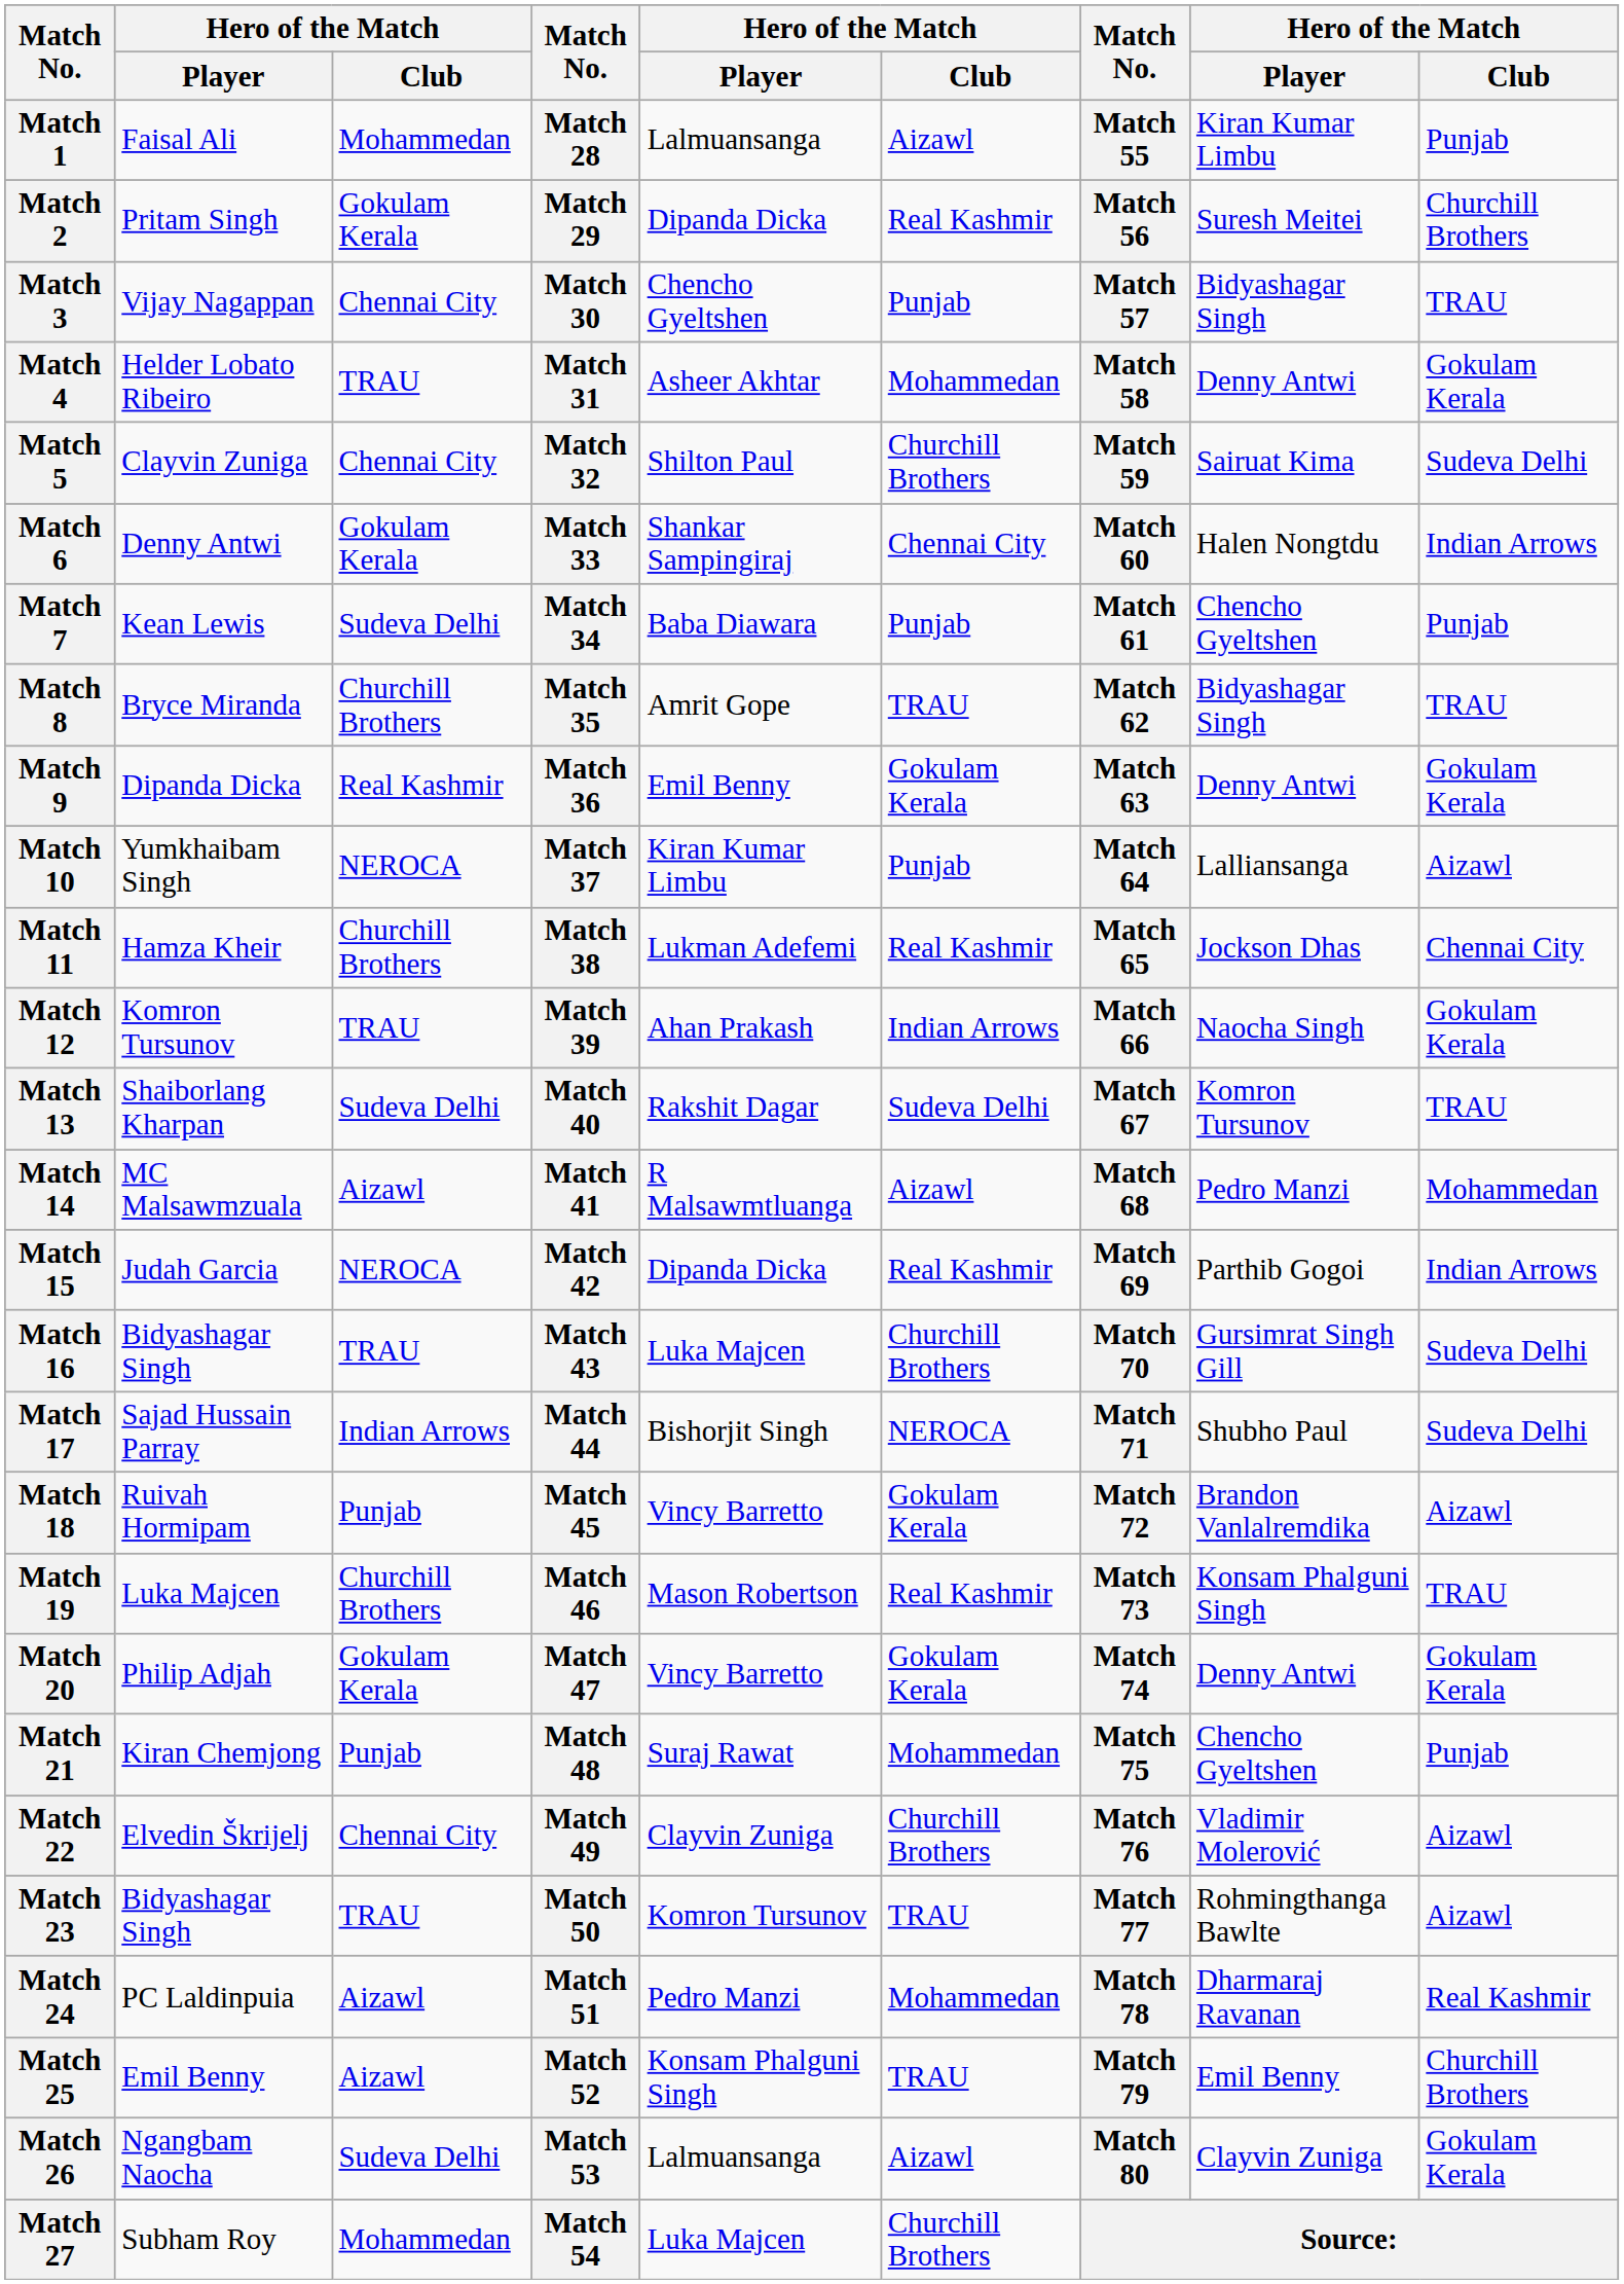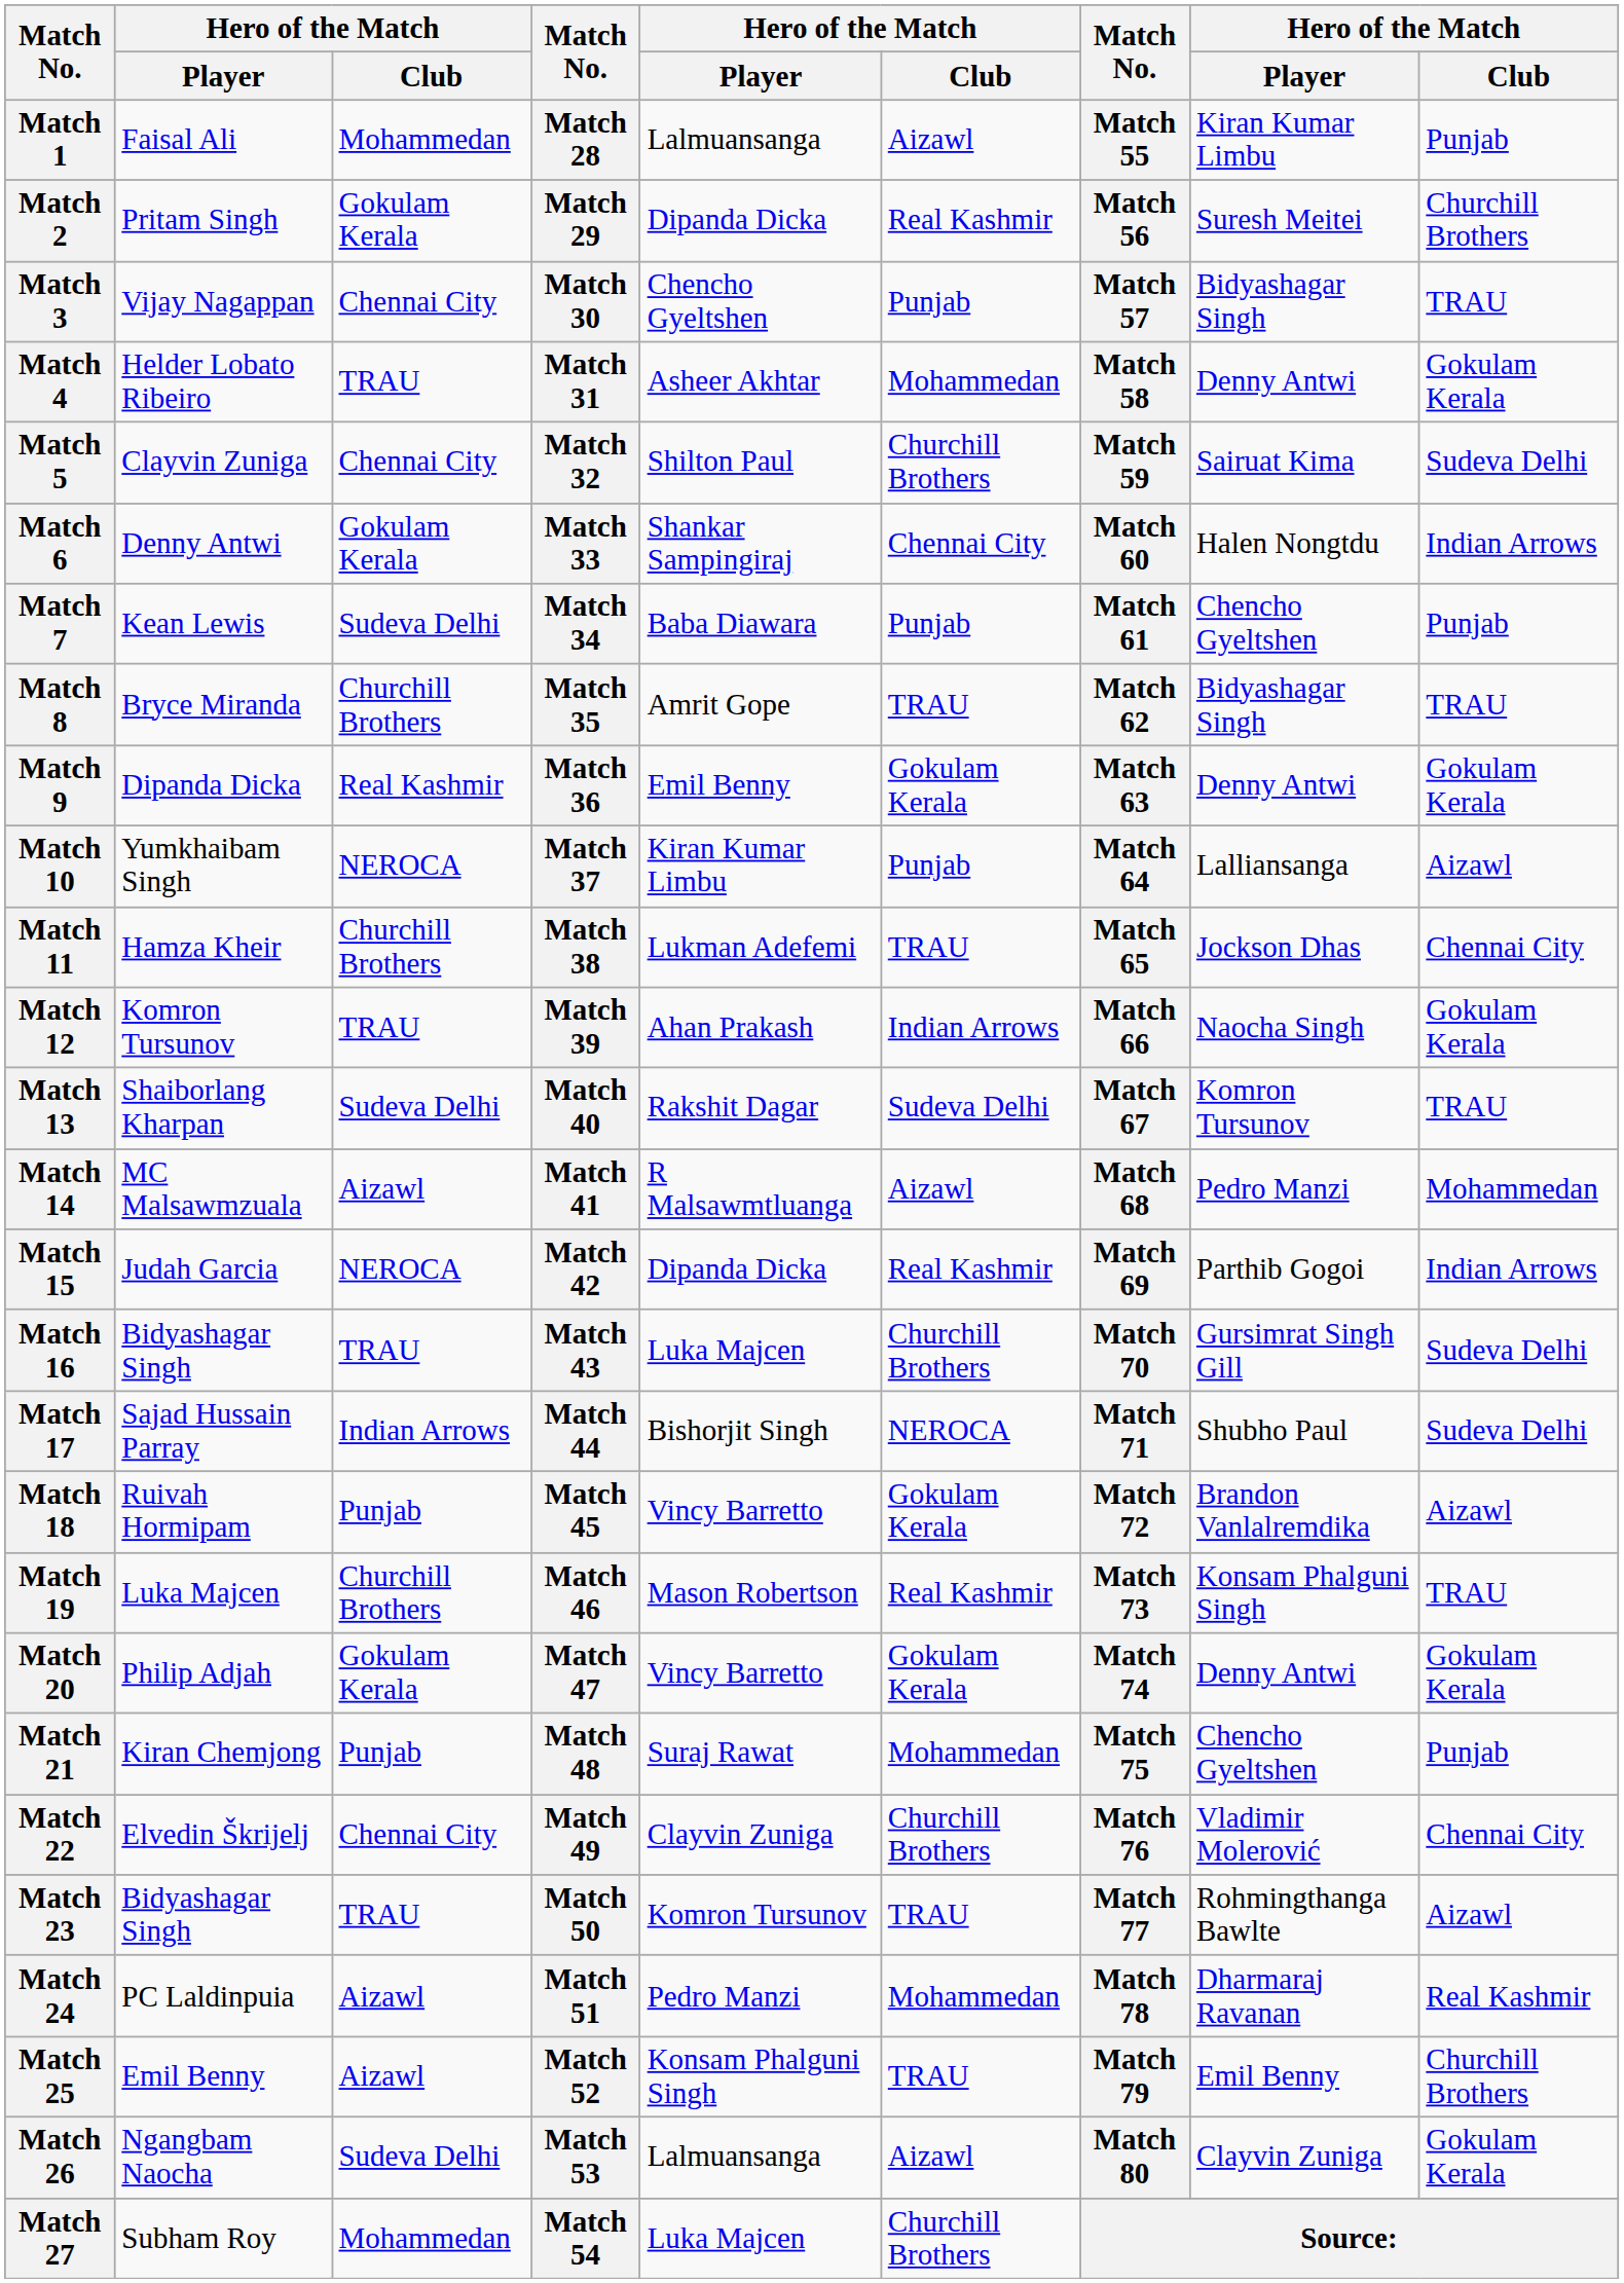 <table class="wikitable">
 <tr>
 <th rowspan="2">Match No.</th>
 <th colspan="2">Hero of the Match</th>
 <th rowspan="2">Match No.</th>
 <th colspan="2">Hero of the Match</th>
 <th rowspan="2">Match No.</th>
 <th colspan="2">Hero of the Match</th>
 </tr>
 <tr>
 <th>Player</th>
 <th>Club</th>
 <th>Player</th>
 <th>Club</th>
 <th>Player</th>
 <th>Club</th>
 </tr>
 <tr>
 <th>Match 1</th>
 <td> <a href='#'>Faisal Ali</a></td>
 <td><a href='#'>Mohammedan</a></td>
 <th>Match 28</th>
 <td> Lalmuansanga</td>
 <td><a href='#'>Aizawl</a></td>
 <th>Match 55</th>
 <td> <a href='#'>Kiran Kumar Limbu</a></td>
 <td><a href='#'>Punjab</a></td>
 </tr>
 <tr>
 <th>Match 2</th>
 <td> <a href='#'>Pritam Singh</a></td>
 <td><a href='#'>Gokulam Kerala</a></td>
 <th>Match 29</th>
 <td> <a href='#'>Dipanda Dicka</a></td>
 <td><a href='#'>Real Kashmir</a></td>
 <th>Match 56</th>
 <td> <a href='#'>Suresh Meitei</a></td>
 <td><a href='#'>Churchill Brothers</a></td>
 </tr>
 <tr>
 <th>Match 3</th>
 <td> <a href='#'>Vijay Nagappan</a></td>
 <td><a href='#'>Chennai City</a></td>
 <th>Match 30</th>
 <td> <a href='#'>Chencho Gyeltshen</a></td>
 <td><a href='#'>Punjab</a></td>
 <th>Match 57</th>
 <td> <a href='#'>Bidyashagar Singh</a></td>
 <td><a href='#'>TRAU</a></td>
 </tr>
 <tr>
 <th>Match 4</th>
 <td> <a href='#'>Helder Lobato Ribeiro</a></td>
 <td><a href='#'>TRAU</a></td>
 <th>Match 31</th>
 <td> <a href='#'>Asheer Akhtar</a></td>
 <td><a href='#'>Mohammedan</a></td>
 <th>Match 58</th>
 <td> <a href='#'>Denny Antwi</a></td>
 <td><a href='#'>Gokulam Kerala</a></td>
 </tr>
 <tr>
 <th>Match 5</th>
 <td> <a href='#'>Clayvin Zuniga</a></td>
 <td><a href='#'>Chennai City</a></td>
 <th>Match 32</th>
 <td> <a href='#'>Shilton Paul</a></td>
 <td><a href='#'>Churchill Brothers</a></td>
 <th>Match 59</th>
 <td> <a href='#'>Sairuat Kima</a></td>
 <td><a href='#'>Sudeva Delhi</a></td>
 </tr>
 <tr>
 <th>Match 6</th>
 <td> <a href='#'>Denny Antwi</a></td>
 <td><a href='#'>Gokulam Kerala</a></td>
 <th>Match 33</th>
 <td> <a href='#'>Shankar Sampingiraj</a></td>
 <td><a href='#'>Chennai City</a></td>
 <th>Match 60</th>
 <td> Halen Nongtdu</td>
 <td><a href='#'>Indian Arrows</a></td>
 </tr>
 <tr>
 <th>Match 7</th>
 <td> <a href='#'>Kean Lewis</a></td>
 <td><a href='#'>Sudeva Delhi</a></td>
 <th>Match 34</th>
 <td> <a href='#'>Baba Diawara</a></td>
 <td><a href='#'>Punjab</a></td>
 <th>Match 61</th>
 <td> <a href='#'>Chencho Gyeltshen</a></td>
 <td><a href='#'>Punjab</a></td>
 </tr>
 <tr>
 <th>Match 8</th>
 <td> <a href='#'>Bryce Miranda</a></td>
 <td><a href='#'>Churchill Brothers</a></td>
 <th>Match 35</th>
 <td> Amrit Gope</td>
 <td><a href='#'>TRAU</a></td>
 <th>Match 62</th>
 <td> <a href='#'>Bidyashagar Singh</a></td>
 <td><a href='#'>TRAU</a></td>
 </tr>
 <tr>
 <th>Match 9</th>
 <td> <a href='#'>Dipanda Dicka</a></td>
 <td><a href='#'>Real Kashmir</a></td>
 <th>Match 36</th>
 <td> <a href='#'>Emil Benny</a></td>
 <td><a href='#'>Gokulam Kerala</a></td>
 <th>Match 63</th>
 <td> <a href='#'>Denny Antwi</a></td>
 <td><a href='#'>Gokulam Kerala</a></td>
 </tr>
 <tr>
 <th>Match 10</th>
 <td> Yumkhaibam Singh</td>
 <td><a href='#'>NEROCA</a></td>
 <th>Match 37</th>
 <td> <a href='#'>Kiran Kumar Limbu</a></td>
 <td><a href='#'>Punjab</a></td>
 <th>Match 64</th>
 <td> Lalliansanga</td>
 <td><a href='#'>Aizawl</a></td>
 </tr>
 <tr>
 <th>Match 11</th>
 <td> <a href='#'>Hamza Kheir</a></td>
 <td><a href='#'>Churchill Brothers</a></td>
 <th>Match 38</th>
 <td><a href='#'>Lukman Adefemi</a></td>
-<td><a href='#'>Real Kashmir</a></td>
+<td><a href='#'>TRAU</a></td>
 <th>Match 65</th>
 <td> <a href='#'>Jockson Dhas</a></td>
 <td><a href='#'>Chennai City</a></td>
 </tr>
 <tr>
 <th>Match 12</th>
 <td> <a href='#'>Komron Tursunov</a></td>
 <td><a href='#'>TRAU</a></td>
 <th>Match 39</th>
 <td> <a href='#'>Ahan Prakash</a></td>
 <td><a href='#'>Indian Arrows</a></td>
 <th>Match 66</th>
 <td> <a href='#'>Naocha Singh</a></td>
 <td><a href='#'>Gokulam Kerala</a></td>
 </tr>
 <tr>
 <th>Match 13</th>
 <td> <a href='#'>Shaiborlang Kharpan</a></td>
 <td><a href='#'>Sudeva Delhi</a></td>
 <th>Match 40</th>
 <td> <a href='#'>Rakshit Dagar</a></td>
 <td><a href='#'>Sudeva Delhi</a></td>
 <th>Match 67</th>
 <td> <a href='#'>Komron Tursunov</a></td>
 <td><a href='#'>TRAU</a></td>
 </tr>
 <tr>
 <th>Match 14</th>
 <td> <a href='#'>MC Malsawmzuala</a></td>
 <td><a href='#'>Aizawl</a></td>
 <th>Match 41</th>
 <td> <a href='#'>R Malsawmtluanga</a></td>
 <td><a href='#'>Aizawl</a></td>
 <th>Match 68</th>
 <td> <a href='#'>Pedro Manzi</a></td>
 <td><a href='#'>Mohammedan</a></td>
 </tr>
 <tr>
 <th>Match 15</th>
 <td> <a href='#'>Judah Garcia</a></td>
 <td><a href='#'>NEROCA</a></td>
 <th>Match 42</th>
 <td> <a href='#'>Dipanda Dicka</a></td>
 <td><a href='#'>Real Kashmir</a></td>
 <th>Match 69</th>
 <td> Parthib Gogoi</td>
 <td><a href='#'>Indian Arrows</a></td>
 </tr>
 <tr>
 <th>Match 16</th>
 <td> <a href='#'>Bidyashagar Singh</a></td>
 <td><a href='#'>TRAU</a></td>
 <th>Match 43</th>
 <td> <a href='#'>Luka Majcen</a></td>
 <td><a href='#'>Churchill Brothers</a></td>
 <th>Match 70</th>
 <td> <a href='#'>Gursimrat Singh Gill</a></td>
 <td><a href='#'>Sudeva Delhi</a></td>
 </tr>
 <tr>
 <th>Match 17</th>
 <td> <a href='#'>Sajad Hussain Parray</a></td>
 <td><a href='#'>Indian Arrows</a></td>
 <th>Match 44</th>
 <td> Bishorjit Singh</td>
 <td><a href='#'>NEROCA</a></td>
 <th>Match 71</th>
 <td> Shubho Paul</td>
 <td><a href='#'>Sudeva Delhi</a></td>
 </tr>
 <tr>
 <th>Match 18</th>
 <td> <a href='#'>Ruivah Hormipam</a></td>
 <td><a href='#'>Punjab</a></td>
 <th>Match 45</th>
 <td> <a href='#'>Vincy Barretto</a></td>
 <td><a href='#'>Gokulam Kerala</a></td>
 <th>Match 72</th>
 <td> <a href='#'>Brandon Vanlalremdika</a></td>
 <td><a href='#'>Aizawl</a></td>
 </tr>
 <tr>
 <th>Match 19</th>
 <td> <a href='#'>Luka Majcen</a></td>
 <td><a href='#'>Churchill Brothers</a></td>
 <th>Match 46</th>
 <td> <a href='#'>Mason Robertson</a></td>
 <td><a href='#'>Real Kashmir</a></td>
 <th>Match 73</th>
 <td> <a href='#'>Konsam Phalguni Singh</a></td>
 <td><a href='#'>TRAU</a></td>
 </tr>
 <tr>
 <th>Match 20</th>
 <td> <a href='#'>Philip Adjah</a></td>
 <td><a href='#'>Gokulam Kerala</a></td>
 <th>Match 47</th>
 <td> <a href='#'>Vincy Barretto</a></td>
 <td><a href='#'>Gokulam Kerala</a></td>
 <th>Match 74</th>
 <td> <a href='#'>Denny Antwi</a></td>
 <td><a href='#'>Gokulam Kerala</a></td>
 </tr>
 <tr>
 <th>Match 21</th>
 <td> <a href='#'>Kiran Chemjong</a></td>
 <td><a href='#'>Punjab</a></td>
 <th>Match 48</th>
 <td> <a href='#'>Suraj Rawat</a></td>
 <td><a href='#'>Mohammedan</a></td>
 <th>Match 75</th>
 <td> <a href='#'>Chencho Gyeltshen</a></td>
 <td><a href='#'>Punjab</a></td>
 </tr>
 <tr>
 <th>Match 22</th>
 <td> <a href='#'>Elvedin Škrijelj</a></td>
 <td><a href='#'>Chennai City</a></td>
 <th>Match 49</th>
 <td> <a href='#'>Clayvin Zuniga</a></td>
 <td><a href='#'>Churchill Brothers</a></td>
 <th>Match 76</th>
 <td> <a href='#'>Vladimir Molerović</a></td>
-<td><a href='#'>Aizawl</a></td>
+<td><a href='#'>Chennai City</a></td>
 </tr>
 <tr>
 <th>Match 23</th>
 <td> <a href='#'>Bidyashagar Singh</a></td>
 <td><a href='#'>TRAU</a></td>
 <th>Match 50</th>
 <td> <a href='#'>Komron Tursunov</a></td>
 <td><a href='#'>TRAU</a></td>
 <th>Match 77</th>
 <td> Rohmingthanga Bawlte</td>
 <td><a href='#'>Aizawl</a></td>
 </tr>
 <tr>
 <th>Match 24</th>
 <td> PC Laldinpuia</td>
 <td><a href='#'>Aizawl</a></td>
 <th>Match 51</th>
 <td> <a href='#'>Pedro Manzi</a></td>
 <td><a href='#'>Mohammedan</a></td>
 <th>Match 78</th>
 <td> <a href='#'>Dharmaraj Ravanan</a></td>
 <td><a href='#'>Real Kashmir</a></td>
 </tr>
 <tr>
 <th>Match 25</th>
 <td> <a href='#'>Emil Benny</a></td>
 <td><a href='#'>Aizawl</a></td>
 <th>Match 52</th>
 <td> <a href='#'>Konsam Phalguni Singh</a></td>
 <td><a href='#'>TRAU</a></td>
 <th>Match 79</th>
 <td> <a href='#'>Emil Benny</a></td>
 <td><a href='#'>Churchill Brothers</a></td>
 </tr>
 <tr>
 <th>Match 26</th>
 <td> <a href='#'>Ngangbam Naocha</a></td>
 <td><a href='#'>Sudeva Delhi</a></td>
 <th>Match 53</th>
 <td> Lalmuansanga</td>
 <td><a href='#'>Aizawl</a></td>
 <th>Match 80</th>
 <td> <a href='#'>Clayvin Zuniga</a></td>
 <td><a href='#'>Gokulam Kerala</a></td>
 </tr>
 <tr>
 <th>Match 27</th>
 <td> Subham Roy</td>
 <td><a href='#'>Mohammedan</a></td>
 <th>Match 54</th>
 <td> <a href='#'>Luka Majcen</a></td>
 <td><a href='#'>Churchill Brothers</a></td>
 <th colspan="3" align="right">Source: </th>
 </tr>
 </table>
